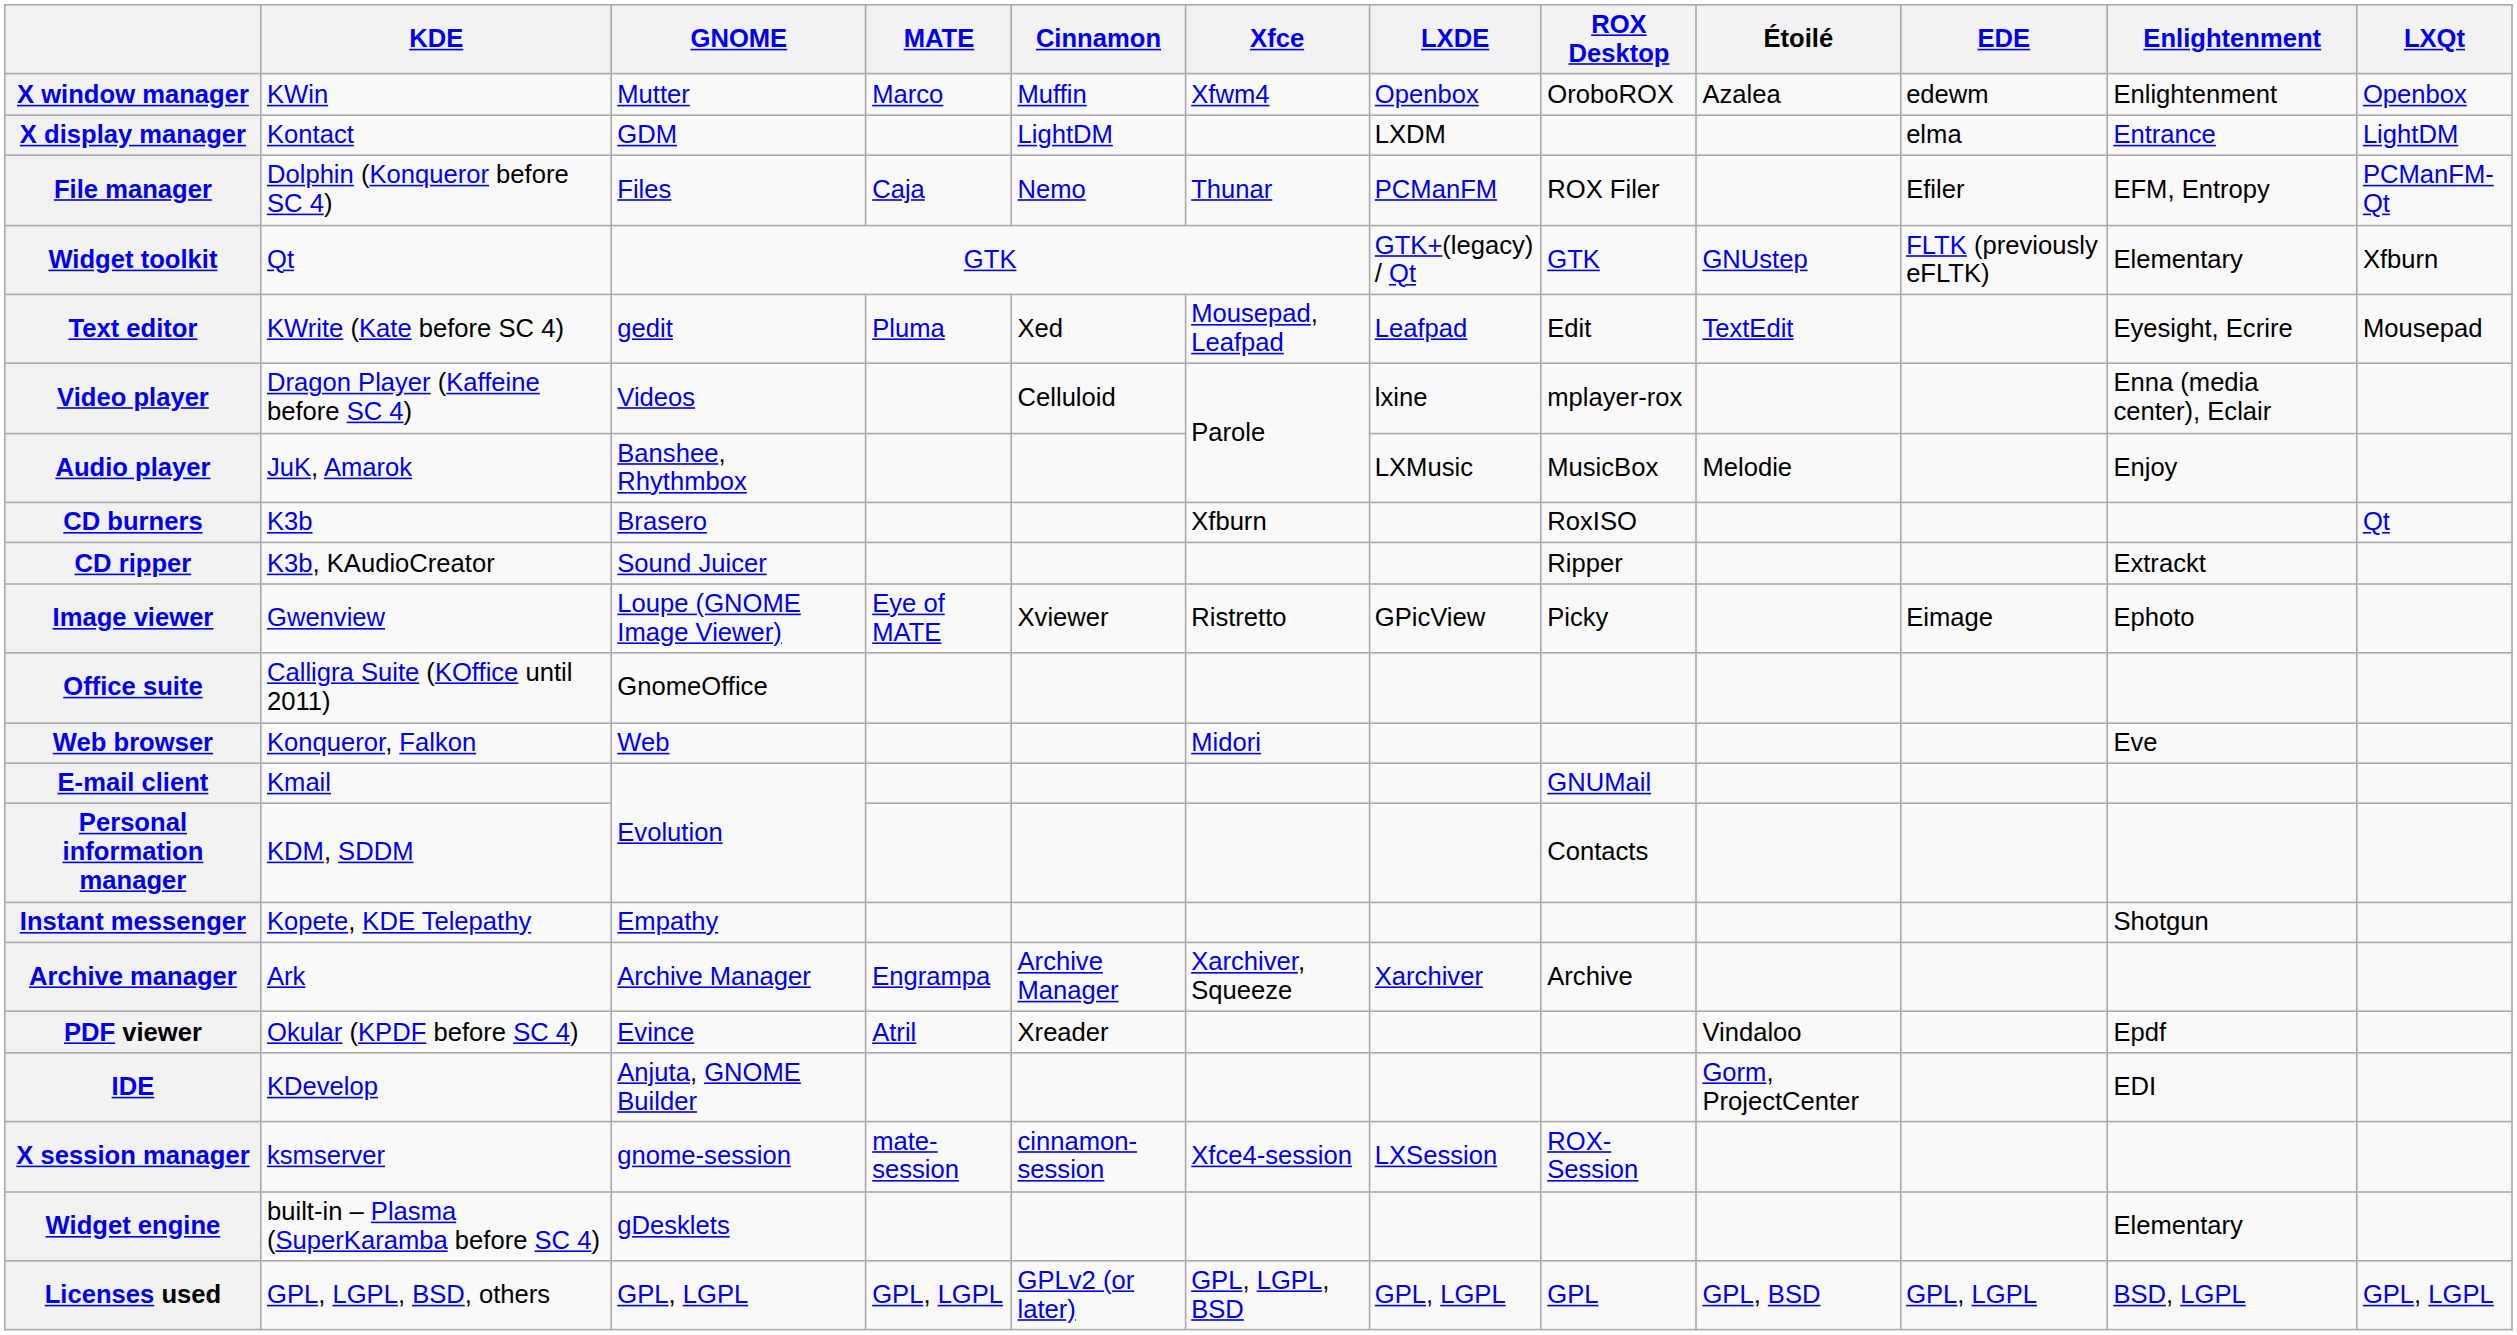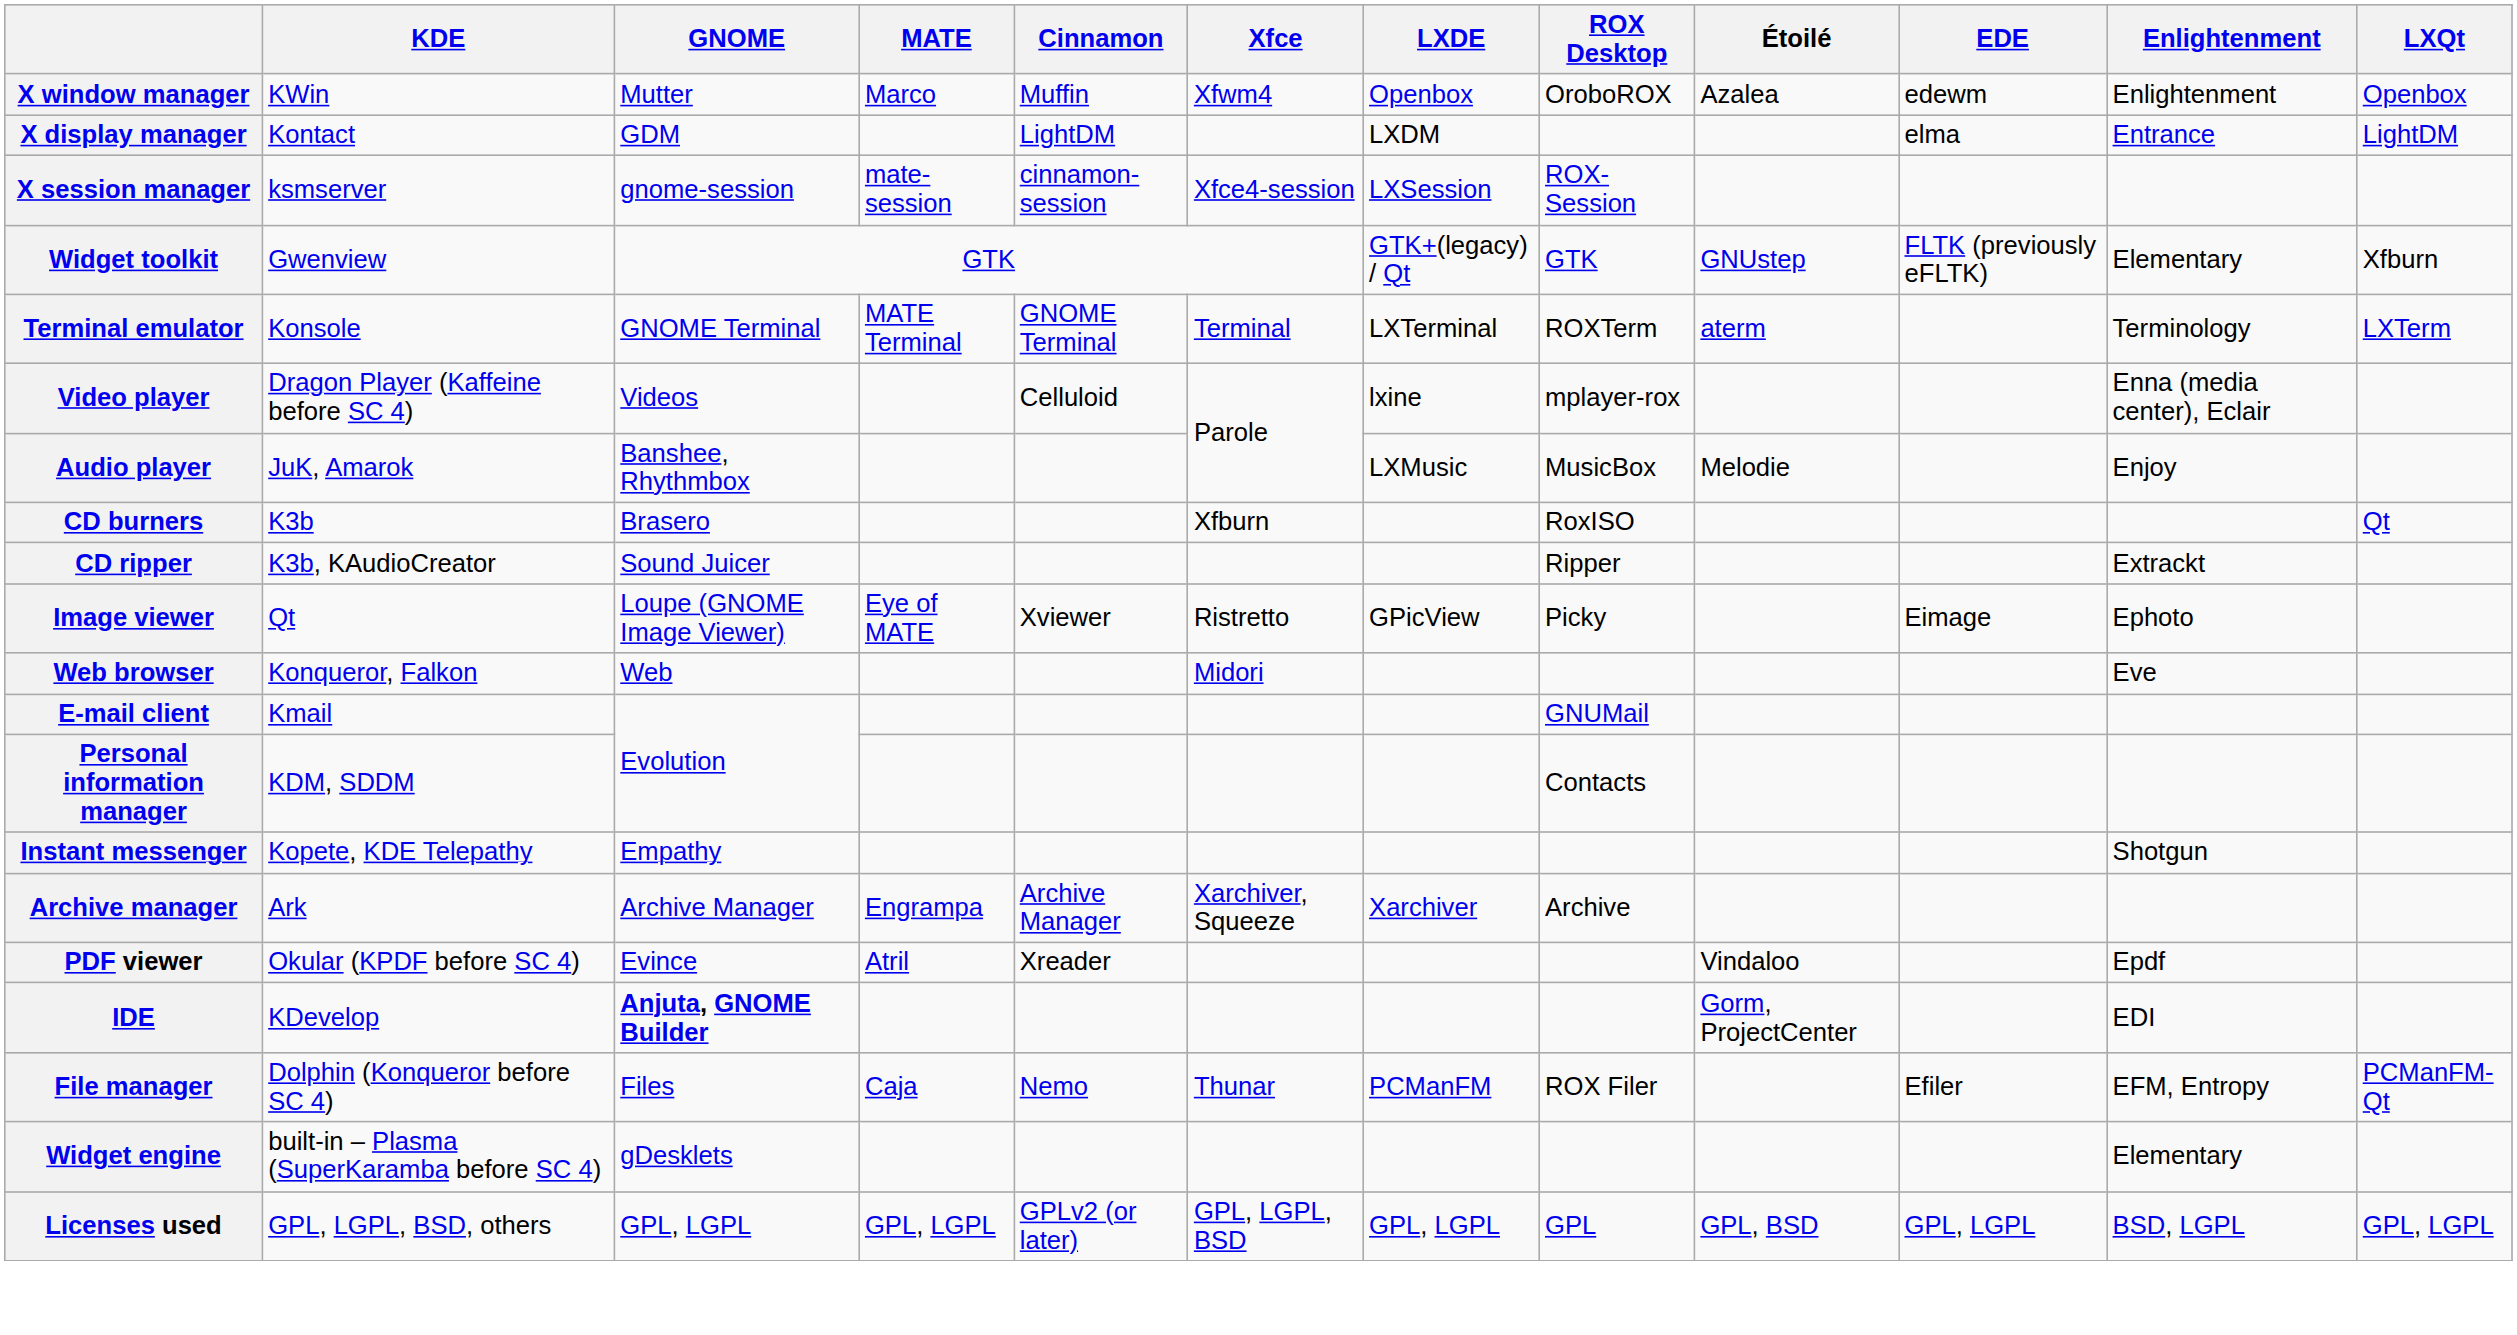 <table class="wikitable">
 <tr>
 <th></th>
 <th><a href='#'>KDE</a></th>
 <th><a href='#'>GNOME</a></th>
 <th><a href='#'>MATE</a></th>
 <th><a href='#'>Cinnamon</a></th>
 <th><a href='#'>Xfce</a></th>
 <th><a href='#'>LXDE</a></th>
 <th><a href='#'>ROX Desktop</a></th>
 <th>Étoilé</th>
 <th><a href='#'>EDE</a></th>
 <th><a href='#'>Enlightenment</a></th>
 <th><a href='#'>LXQt</a></th>
 </tr>
 <tr>
 <th><a href='#'>X window manager</a></th>
 <td><a href='#'>KWin</a></td>
 <td><a href='#'>Mutter</a></td>
 <td><a href='#'>Marco</a></td>
 <td><a href='#'>Muffin</a></td>
 <td><a href='#'>Xfwm4</a></td>
 <td><a href='#'>Openbox</a></td>
 <td>OroboROX</td>
 <td>Azalea</td>
 <td>edewm</td>
 <td>Enlightenment</td>
 <td><a href='#'>Openbox</a></td>
 </tr>
 <tr>
 <th><a href='#'>X display manager</a></th>
 <td><a href='#'>Kontact</a></td>
 <td><a href='#'>GDM</a></td>
 <td></td>
 <td><a href='#'>LightDM</a></td>
 <td></td>
 <td>LXDM</td>
 <td></td>
 <td></td>
 <td>elma</td>
 <td><a href='#'>Entrance</a></td>
 <td><a href='#'>LightDM</a></td>
 </tr>
 <tr>
-<th><a href='#'>File manager</a></th>
-<td><a href='#'>Dolphin</a> (<a href='#'>Konqueror</a> before <a href='#'>SC 4</a>)</td>
-<td><a href='#'>Files</a></td>
-<td><a href='#'>Caja</a></td>
-<td><a href='#'>Nemo</a></td>
-<td><a href='#'>Thunar</a></td>
-<td><a href='#'>PCManFM</a></td>
-<td>ROX Filer</td>
+<th><a href='#'>X session manager</a></th>
+<td><a href='#'>ksmserver</a></td>
+<td><a href='#'>gnome-session</a></td>
+<td><a href='#'>mate-session</a></td>
+<td><a href='#'>cinnamon-session</a></td>
+<td><a href='#'>Xfce4-session</a></td>
+<td><a href='#'>LXSession</a></td>
+<td><a href='#'>ROX-Session</a></td>
 <td></td>
-<td>Efiler</td>
-<td>EFM, Entropy</td>
-<td><a href='#'>PCManFM-Qt</a></td>
+<td></td>
+<td></td>
+<td></td>
 </tr>
 <tr>
 <th><a href='#'>Widget toolkit</a></th>
-<td><a href='#'>Qt</a></td>
+<td><a href='#'>Gwenview</a></td>
 <td colspan=4 style="text-align:center;"><a href='#'>GTK</a></td>
 <td><a href='#'>GTK+</a>(legacy) / <a href='#'>Qt</a></td>
 <td><a href='#'>GTK</a></td>
 <td><a href='#'>GNUstep</a></td>
 <td><a href='#'>FLTK</a> (previously eFLTK)</td>
 <td>Elementary</td>
 <td>Xfburn</td>
 </tr>
 <tr>
-<th><a href='#'>Text editor</a></th>
-<td><a href='#'>KWrite</a> (<a href='#'>Kate</a> before SC 4)</td>
-<td><a href='#'>gedit</a></td>
-<td><a href='#'>Pluma</a></td>
-<td>Xed</td>
-<td><a href='#'>Mousepad</a>, <a href='#'>Leafpad</a></td>
-<td><a href='#'>Leafpad</a></td>
-<td>Edit</td>
-<td><a href='#'>TextEdit</a></td>
+<th><a href='#'>Terminal emulator</a></th>
+<td><a href='#'>Konsole</a></td>
+<td><a href='#'>GNOME Terminal</a></td>
+<td><a href='#'>MATE Terminal</a></td>
+<td><a href='#'>GNOME Terminal</a></td>
+<td><a href='#'>Terminal</a></td>
+<td>LXTerminal</td>
+<td>ROXTerm</td>
+<td><a href='#'>aterm</a></td>
 <td></td>
-<td>Eyesight, Ecrire</td>
-<td>Mousepad</td>
+<td>Terminology</td>
+<td><a href='#'>LXTerm</a></td>
 </tr>
 <tr>
 <th><a href='#'>Video player</a></th>
 <td><a href='#'>Dragon Player</a> (<a href='#'>Kaffeine</a> before <a href='#'>SC 4</a>)</td>
 <td><a href='#'>Videos</a></td>
 <td></td>
 <td>Celluloid</td>
 <td rowspan="2">Parole</td>
 <td>lxine</td>
 <td>mplayer-rox</td>
 <td></td>
 <td></td>
 <td>Enna (media center), Eclair</td>
 <td></td>
 </tr>
 <tr>
 <th><a href='#'>Audio player</a></th>
 <td><a href='#'>JuK</a>, <a href='#'>Amarok</a></td>
 <td><a href='#'>Banshee</a>, <a href='#'>Rhythmbox</a></td>
 <td></td>
 <td></td>
 <td>LXMusic</td>
 <td>MusicBox</td>
 <td>Melodie</td>
 <td></td>
 <td>Enjoy</td>
 <td></td>
 </tr>
 <tr>
 <th><a href='#'>CD burners</a></th>
 <td><a href='#'>K3b</a></td>
 <td><a href='#'>Brasero</a></td>
 <td></td>
 <td></td>
 <td>Xfburn</td>
 <td></td>
 <td>RoxISO</td>
 <td></td>
 <td></td>
 <td></td>
 <td><a href='#'>Qt</a></td>
 </tr>
 <tr>
 <th><a href='#'>CD ripper</a></th>
 <td><a href='#'>K3b</a>, KAudioCreator</td>
 <td><a href='#'>Sound Juicer</a></td>
 <td></td>
 <td></td>
 <td></td>
 <td></td>
 <td>Ripper</td>
 <td></td>
 <td></td>
 <td>Extrackt</td>
 <td></td>
 </tr>
 <tr>
 <th><a href='#'>Image viewer</a></th>
-<td><a href='#'>Gwenview</a></td>
+<td><a href='#'>Qt</a></td>
 <td><a href='#'>Loupe (GNOME Image Viewer)</a></td>
 <td><a href='#'>Eye of MATE</a></td>
 <td>Xviewer</td>
 <td>Ristretto</td>
 <td>GPicView</td>
 <td>Picky</td>
 <td></td>
 <td>Eimage</td>
 <td>Ephoto</td>
-<td></td>
-</tr>
-<tr>
-<th><a href='#'>Office suite</a></th>
-<td><a href='#'>Calligra Suite</a> (<a href='#'>KOffice</a> until 2011)</td>
-<td>GnomeOffice</td>
-<td></td>
-<td></td>
-<td></td>
-<td></td>
-<td></td>
-<td></td>
-<td></td>
-<td></td>
 <td></td>
 </tr>
 <tr>
 <th><a href='#'>Web browser</a></th>
 <td><a href='#'>Konqueror</a>, <a href='#'>Falkon</a></td>
 <td><a href='#'>Web</a></td>
 <td></td>
 <td></td>
 <td><a href='#'>Midori</a></td>
 <td></td>
 <td></td>
 <td></td>
 <td></td>
 <td>Eve</td>
 <td></td>
 </tr>
 <tr>
 <th><a href='#'>E-mail client</a></th>
 <td><a href='#'>Kmail</a></td>
 <td rowspan="2"><a href='#'>Evolution</a></td>
 <td></td>
 <td></td>
 <td></td>
 <td></td>
 <td><a href='#'>GNUMail</a></td>
 <td></td>
 <td></td>
 <td></td>
 <td></td>
 </tr>
 <tr>
 <th><a href='#'>Personal information manager</a></th>
 <td><a href='#'>KDM</a>, <a href='#'>SDDM</a></td>
 <td></td>
 <td></td>
 <td></td>
 <td></td>
 <td>Contacts</td>
 <td></td>
 <td></td>
 <td></td>
 <td></td>
 </tr>
 <tr>
 <th><a href='#'>Instant messenger</a></th>
 <td><a href='#'>Kopete</a>, <a href='#'>KDE Telepathy</a></td>
 <td><a href='#'>Empathy</a></td>
 <td></td>
 <td></td>
 <td></td>
 <td></td>
 <td></td>
 <td></td>
 <td></td>
 <td>Shotgun</td>
 <td></td>
 </tr>
 <tr>
 <th><a href='#'>Archive manager</a></th>
 <td><a href='#'>Ark</a></td>
 <td><a href='#'>Archive Manager</a></td>
 <td><a href='#'>Engrampa</a></td>
 <td><a href='#'>Archive Manager</a></td>
 <td><a href='#'>Xarchiver</a>, Squeeze</td>
 <td><a href='#'>Xarchiver</a></td>
 <td>Archive</td>
 <td></td>
 <td></td>
 <td></td>
 <td></td>
 </tr>
 <tr>
 <th><a href='#'>PDF</a> viewer</th>
 <td><a href='#'>Okular</a> (<a href='#'>KPDF</a> before <a href='#'>SC 4</a>)</td>
 <td><a href='#'>Evince</a></td>
 <td><a href='#'>Atril</a></td>
 <td>Xreader</td>
 <td></td>
 <td></td>
 <td></td>
 <td>Vindaloo</td>
 <td></td>
 <td>Epdf</td>
 <td></td>
 </tr>
 <tr>
 <th><a href='#'>IDE</a></th>
 <td><a href='#'>KDevelop</a></td>
-<td><a href='#'>Anjuta</a>, <a href='#'>GNOME Builder</a></td>
+<td><strong><a href='#'>Anjuta</a>, <a href='#'>GNOME Builder</a></strong></td>
 <td></td>
 <td></td>
 <td></td>
 <td></td>
 <td></td>
 <td><a href='#'>Gorm</a>, ProjectCenter</td>
 <td></td>
 <td>EDI</td>
 <td></td>
 </tr>
 <tr>
-<th><a href='#'>X session manager</a></th>
-<td><a href='#'>ksmserver</a></td>
-<td><a href='#'>gnome-session</a></td>
-<td><a href='#'>mate-session</a></td>
-<td><a href='#'>cinnamon-session</a></td>
-<td><a href='#'>Xfce4-session</a></td>
-<td><a href='#'>LXSession</a></td>
-<td><a href='#'>ROX-Session</a></td>
+<th><a href='#'>File manager</a></th>
+<td><a href='#'>Dolphin</a> (<a href='#'>Konqueror</a> before <a href='#'>SC 4</a>)</td>
+<td><a href='#'>Files</a></td>
+<td><a href='#'>Caja</a></td>
+<td><a href='#'>Nemo</a></td>
+<td><a href='#'>Thunar</a></td>
+<td><a href='#'>PCManFM</a></td>
+<td>ROX Filer</td>
 <td></td>
-<td></td>
-<td></td>
-<td></td>
+<td>Efiler</td>
+<td>EFM, Entropy</td>
+<td><a href='#'>PCManFM-Qt</a></td>
 </tr>
 <tr>
 <th><a href='#'>Widget engine</a></th>
 <td>built-in – <a href='#'>Plasma</a> (<a href='#'>SuperKaramba</a> before <a href='#'>SC 4</a>)</td>
 <td><a href='#'>gDesklets</a></td>
 <td></td>
 <td></td>
 <td></td>
 <td></td>
 <td></td>
 <td></td>
 <td></td>
 <td>Elementary</td>
 <td></td>
 </tr>
 <tr>
 <th><a href='#'>Licenses</a> used</th>
 <td><a href='#'>GPL</a>, <a href='#'>LGPL</a>, <a href='#'>BSD</a>, others</td>
 <td><a href='#'>GPL</a>, <a href='#'>LGPL</a></td>
 <td><a href='#'>GPL</a>, <a href='#'>LGPL</a></td>
 <td><a href='#'>GPLv2 (or later)</a></td>
 <td><a href='#'>GPL</a>, <a href='#'>LGPL</a>, <a href='#'>BSD</a></td>
 <td><a href='#'>GPL</a>, <a href='#'>LGPL</a></td>
 <td><a href='#'>GPL</a></td>
 <td><a href='#'>GPL</a>, <a href='#'>BSD</a></td>
 <td><a href='#'>GPL</a>, <a href='#'>LGPL</a></td>
 <td><a href='#'>BSD</a>, <a href='#'>LGPL</a></td>
 <td><a href='#'>GPL</a>, <a href='#'>LGPL</a></td>
 </tr>
 </table>
